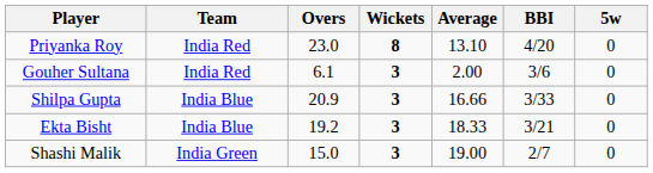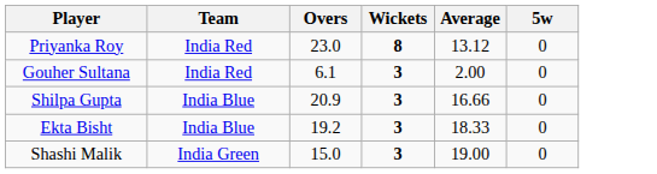 <table class="wikitable" style="text-align:center">
 <tr>
 <th width=125>Player</th>
 <th width=125>Team</th>
 <th width=60>Overs</th>
 <th width=60>Wickets</th>
 <th width=60>Average</th>
-<th width=60>BBI</th>
 <th width=60>5w</th>
 </tr>
 <tr>
 <td><a href='#'>Priyanka Roy</a></td>
 <td><a href='#'>India Red</a></td>
 <td>23.0</td>
 <td><strong>8</strong></td>
-<td>13.10</td>
-<td>4/20</td>
+<td>13.12</td>
 <td>0</td>
 </tr>
 <tr>
 <td><a href='#'>Gouher Sultana</a></td>
 <td><a href='#'>India Red</a></td>
 <td>6.1</td>
 <td><strong>3</strong></td>
 <td>2.00</td>
-<td>3/6</td>
 <td>0</td>
 </tr>
 <tr>
 <td><a href='#'>Shilpa Gupta</a></td>
 <td><a href='#'>India Blue</a></td>
 <td>20.9</td>
 <td><strong>3</strong></td>
 <td>16.66</td>
-<td>3/33</td>
 <td>0</td>
 </tr>
 <tr>
 <td><a href='#'>Ekta Bisht</a></td>
 <td><a href='#'>India Blue</a></td>
 <td>19.2</td>
 <td><strong>3</strong></td>
 <td>18.33</td>
-<td>3/21</td>
 <td>0</td>
 </tr>
 <tr>
 <td>Shashi Malik</td>
 <td><a href='#'>India Green</a></td>
 <td>15.0</td>
 <td><strong>3</strong></td>
 <td>19.00</td>
-<td>2/7</td>
 <td>0</td>
 </tr>
 </table>
